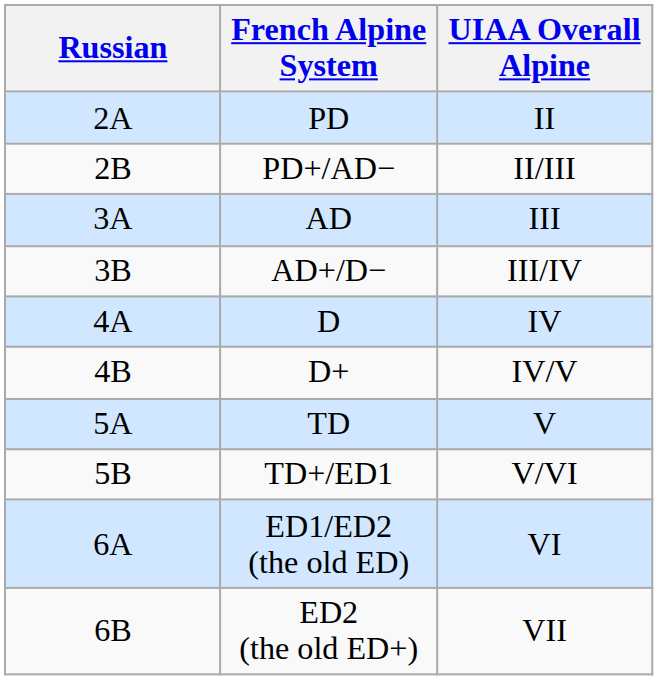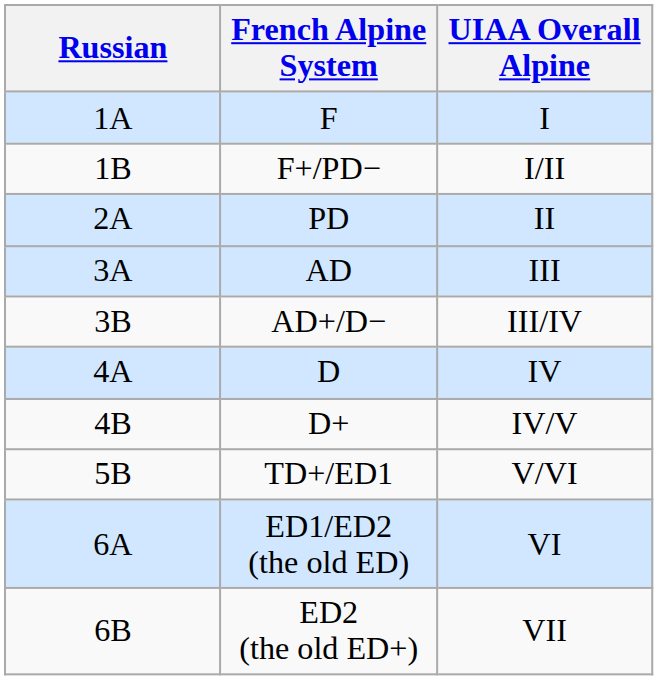 <table class="wikitable">
 <tr>
 <th width=100><a href='#'>Russian</a></th>
 <th width=100><a href='#'>French Alpine System</a></th>
 <th width=100><a href='#'>UIAA Overall Alpine</a></th>
 </tr>
 <tr align=center bgcolor="#d0e7ff">
+<td>1A</td>
+<td>F</td>
+<td>I</td>
+</tr>
+<tr align=center>
+<td>1B</td>
+<td>F+/PD−</td>
+<td>I/II</td>
+</tr>
+<tr align=center bgcolor="#d0e7ff">
 <td>2A</td>
 <td>PD</td>
 <td>II</td>
-</tr>
-<tr align=center>
-<td>2B</td>
-<td>PD+/AD−</td>
-<td>II/III</td>
 </tr>
 <tr align=center bgcolor="#d0e7ff">
 <td>3A</td>
 <td>AD</td>
 <td>III</td>
 </tr>
 <tr align=center>
 <td>3B</td>
 <td>AD+/D−</td>
 <td>III/IV</td>
 </tr>
 <tr align=center bgcolor="#d0e7ff">
 <td>4A</td>
 <td>D</td>
 <td>IV</td>
 </tr>
 <tr align=center>
 <td>4B</td>
 <td>D+</td>
 <td>IV/V</td>
 </tr>
-<tr align=center bgcolor="#d0e7ff">
-<td>5A</td>
-<td>TD</td>
-<td>V</td>
-</tr>
 <tr align=center>
 <td>5B</td>
 <td>TD+/ED1</td>
 <td>V/VI</td>
 </tr>
 <tr align=center bgcolor="#d0e7ff">
 <td>6A</td>
 <td>ED1/ED2 <br>(the old ED)</td>
 <td>VI</td>
 </tr>
 <tr align=center>
 <td>6B</td>
 <td>ED2 <br>(the old ED+)</td>
 <td>VII</td>
 </tr>
 </table>
